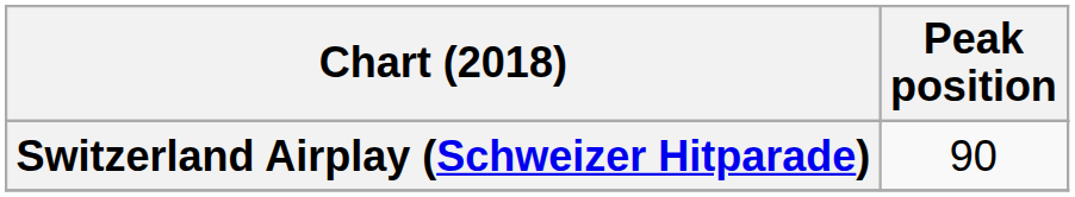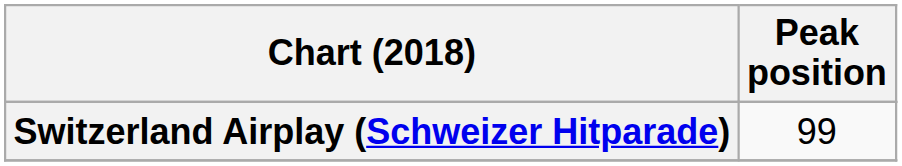 <table class="wikitable plainrowheaders" style="text-align:center">
 <tr>
 <th scope="col">Chart (2018)</th>
 <th scope="col">Peak<br> position</th>
 </tr>
 <tr>
 </tr>
 <tr>
 <th scope="row">Switzerland Airplay (<a href='#'>Schweizer Hitparade</a>)</th>
-<td>90</td>
+<td>99</td>
 </tr>
 <tr>
 </tr>
 </table>
